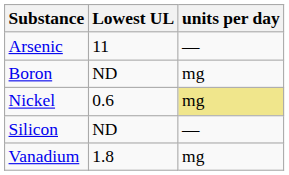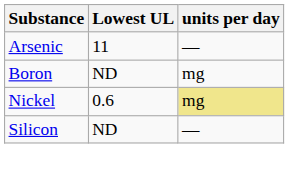 <table class="wikitable">
 <tr>
 <th>Substance</th>
 <th>Lowest UL</th>
 <th>units per day</th>
 </tr>
 <tr>
 <td><a href='#'>Arsenic</a></td>
 <td>11</td>
 <td>—</td>
 </tr>
 <tr>
 <td><a href='#'>Boron</a></td>
 <td>ND</td>
 <td>mg</td>
 </tr>
 <tr>
 <td><a href='#'>Nickel</a></td>
 <td>0.6</td>
 <td style="background: khaki;">mg</td>
 </tr>
 <tr>
 <td><a href='#'>Silicon</a></td>
 <td>ND</td>
 <td>—</td>
 </tr>
-<tr>
-<td><a href='#'>Vanadium</a></td>
-<td>1.8</td>
-<td>mg</td>
-</tr>
 </table>
